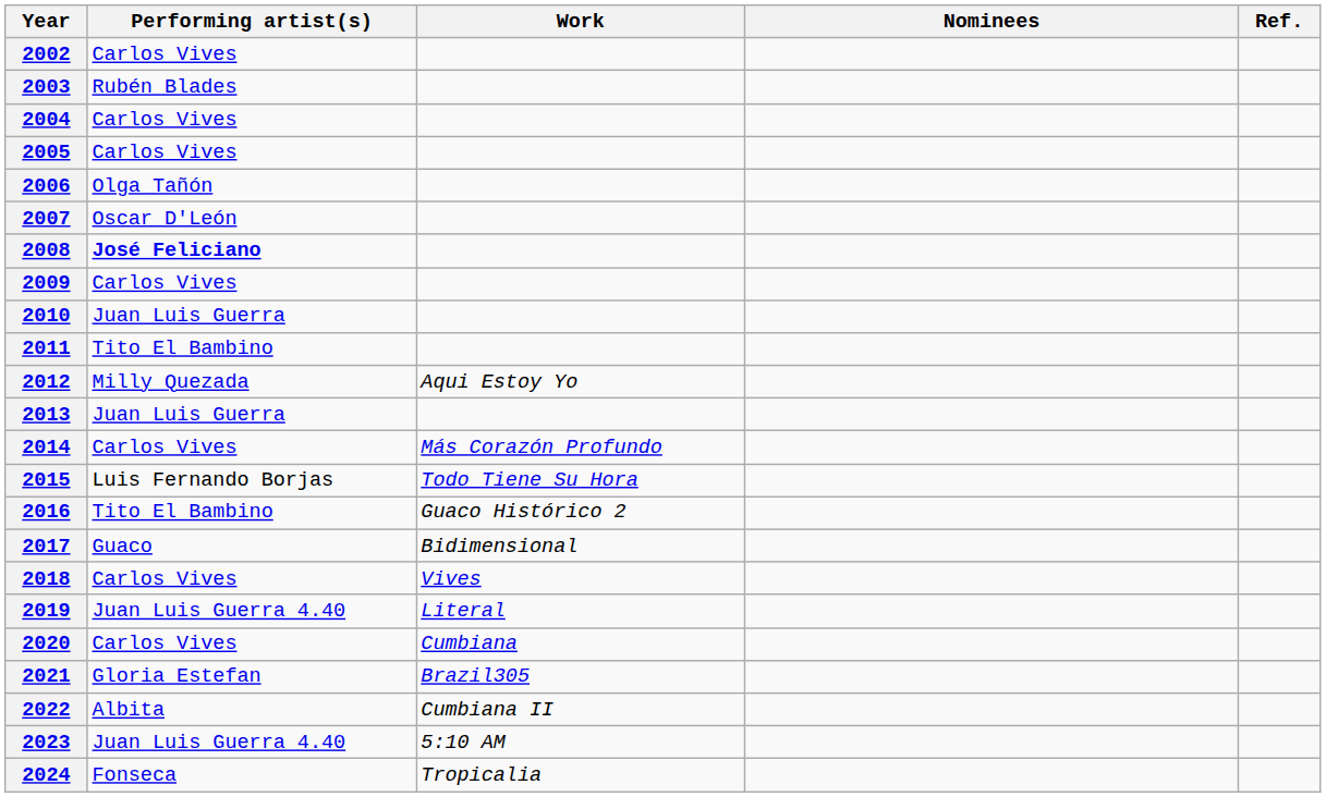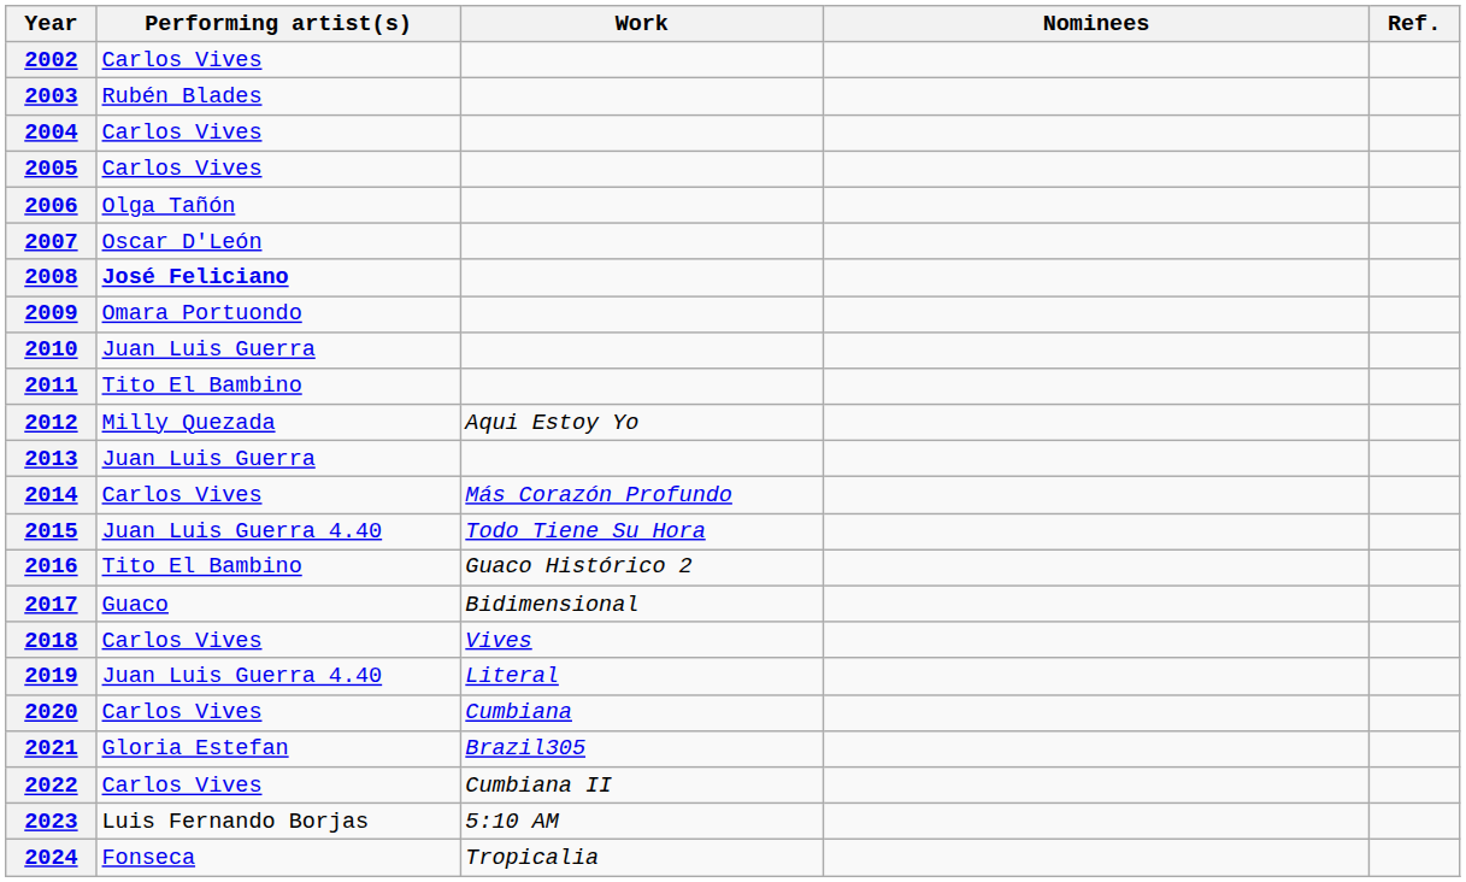 <table class="wikitable plainrowheaders sortable">
 <tr>
 <th scope="col" width="5%">Year</th>
 <th scope="col" width="20%">Performing artist(s)</th>
 <th scope="col" width="20%">Work</th>
 <th scope="col" class="unsortable" width="30%">Nominees</th>
 <th scope="col" class="unsortable" width="5%">Ref.</th>
 </tr>
 <tr>
 <th style="text-align:center;" scope="row"><a href='#'><strong>2002</strong></a></th>
 <td scope="row"> <a href='#'>Carlos Vives</a></td>
 <td scope="row"></td>
 <td scope="row"></td>
 <td style="text-align:center;" scope="row"></td>
 </tr>
 <tr>
 <th style="text-align:center;" scope="row"><a href='#'><strong>2003</strong></a></th>
 <td scope="row"> <a href='#'>Rubén Blades</a></td>
 <td scope="row"></td>
 <td scope="row"></td>
 <td style="text-align:center;" scope="row"></td>
 </tr>
 <tr>
 <th style="text-align:center;" scope="row"><a href='#'><strong>2004</strong></a></th>
 <td scope="row"> <a href='#'>Carlos Vives</a></td>
 <td scope="row"></td>
 <td scope="row"></td>
 <td style="text-align:center;" scope="row"></td>
 </tr>
 <tr>
 <th style="text-align:center;" scope="row"><a href='#'><strong>2005</strong></a></th>
 <td scope="row"> <a href='#'>Carlos Vives</a></td>
 <td scope="row"></td>
 <td scope="row"></td>
 <td style="text-align:center;" scope="row"></td>
 </tr>
 <tr>
 <th style="text-align:center;" scope="row"><a href='#'><strong>2006</strong></a></th>
 <td scope="row"> <a href='#'>Olga Tañón</a></td>
 <td scope="row"></td>
 <td scope="row"></td>
 <td style="text-align:center;" scope="row"></td>
 </tr>
 <tr>
 <th style="text-align:center;" scope="row"><a href='#'><strong>2007</strong></a></th>
 <td scope="row"> <a href='#'>Oscar D'León</a></td>
 <td scope="row"></td>
 <td scope="row"></td>
 <td style="text-align:center;" scope="row"></td>
 </tr>
 <tr>
 <th style="text-align:center;" scope="row"><a href='#'><strong>2008</strong></a></th>
 <td scope="row"><strong> <a href='#'>José Feliciano</a></strong></td>
 <td scope="row"></td>
 <td scope="row"></td>
 <td style="text-align:center;" scope="row"></td>
 </tr>
 <tr>
 <th style="text-align:center;" scope="row"><a href='#'><strong>2009</strong></a></th>
-<td scope="row"> <a href='#'>Carlos Vives</a></td>
+<td scope="row"> <a href='#'>Omara Portuondo</a></td>
 <td scope="row"></td>
 <td scope="row"></td>
 <td style="text-align:center;" scope="row"></td>
 </tr>
 <tr>
 <th style="text-align:center;" scope="row"><a href='#'><strong>2010</strong></a></th>
 <td scope="row"> <a href='#'>Juan Luis Guerra</a></td>
 <td scope="row"></td>
 <td scope="row"></td>
 <td style="text-align:center;" scope="row"></td>
 </tr>
 <tr>
 <th style="text-align:center;" scope="row"><a href='#'><strong>2011</strong></a></th>
 <td scope="row"> <a href='#'>Tito El Bambino</a></td>
 <td scope="row"></td>
 <td scope="row"></td>
 <td style="text-align:center;" scope="row"></td>
 </tr>
 <tr>
 <th style="text-align:center;" scope="row"><a href='#'><strong>2012</strong></a></th>
 <td scope="row"> <a href='#'>Milly Quezada</a></td>
 <td scope="row"><em>Aqui Estoy Yo</em></td>
 <td scope="row"></td>
 <td style="text-align:center;" scope="row"></td>
 </tr>
 <tr>
 <th style="text-align:center;" scope="row"><a href='#'><strong>2013</strong></a></th>
 <td scope="row"> <a href='#'>Juan Luis Guerra</a></td>
 <td scope="row"></td>
 <td scope="row"></td>
 <td style="text-align:center;" scope="row"></td>
 </tr>
 <tr>
 <th style="text-align:center;" scope="row"><a href='#'><strong>2014</strong></a></th>
 <td scope="row"> <a href='#'>Carlos Vives</a></td>
 <td scope="row"><em><a href='#'>Más Corazón Profundo</a></em></td>
 <td scope="row"></td>
 <td style="text-align:center;" scope="row"></td>
 </tr>
 <tr>
 <th style="text-align:center;" scope="row"><a href='#'><strong>2015</strong></a></th>
-<td> Luis Fernando Borjas</td>
+<td scope="row"> <a href='#'>Juan Luis Guerra 4.40</a></td>
 <td scope="row"><em><a href='#'>Todo Tiene Su Hora</a></em></td>
 <td scope="row"></td>
 <td></td>
 </tr>
 <tr>
 <th style="text-align:center;" scope="row"><a href='#'><strong>2016</strong></a></th>
 <td scope="row"> <a href='#'>Tito El Bambino</a></td>
 <td scope="row"><em>Guaco Histórico 2</em></td>
 <td scope="row"></td>
 <td></td>
 </tr>
 <tr>
 <th style="text-align:center;" scope="row"><a href='#'><strong>2017</strong></a></th>
 <td scope="row"> <a href='#'>Guaco</a></td>
 <td scope="row"><em>Bidimensional</em></td>
 <td scope="row"></td>
 <td></td>
 </tr>
 <tr>
 <th style="text-align:center;" scope="row"><a href='#'><strong>2018</strong></a></th>
 <td scope="row"> <a href='#'>Carlos Vives</a></td>
 <td scope="row"><em><a href='#'>Vives</a></em></td>
 <td scope="row"></td>
 <td></td>
 </tr>
 <tr>
 <th style="text-align:center;" scope="row"><a href='#'><strong>2019</strong></a></th>
 <td scope="row"> <a href='#'>Juan Luis Guerra 4.40</a></td>
 <td scope="row"><em><a href='#'>Literal</a></em></td>
 <td scope="row"></td>
 <td></td>
 </tr>
 <tr>
 <th style="text-align:center;" scope="row"><a href='#'><strong>2020</strong></a></th>
 <td scope="row"> <a href='#'>Carlos Vives</a></td>
 <td scope="row"><em><a href='#'>Cumbiana</a></em></td>
 <td scope="row"></td>
 <td></td>
 </tr>
 <tr>
 <th style="text-align:center;" scope="row"><a href='#'><strong>2021</strong></a></th>
 <td scope="row"> <a href='#'>Gloria Estefan</a></td>
 <td scope="row"><em><a href='#'>Brazil305</a></em></td>
 <td scope="row"></td>
 <td></td>
 </tr>
 <tr>
 <th style="text-align:center;" scope="row"><a href='#'><strong>2022</strong></a></th>
-<td scope="row"> <a href='#'>Albita</a></td>
+<td> <a href='#'>Carlos Vives</a></td>
 <td><em>Cumbiana II</em></td>
 <td></td>
 <td></td>
 </tr>
 <tr>
 <th style="text-align:center;" scope="row"><a href='#'><strong>2023</strong></a></th>
-<td scope="row"> <a href='#'>Juan Luis Guerra 4.40</a></td>
+<td> Luis Fernando Borjas</td>
 <td><em>5:10 AM</em></td>
 <td></td>
 <td style="text-align:center;"></td>
 </tr>
 <tr>
 <th style="text-align:center;" scope="row"><a href='#'><strong>2024</strong></a></th>
 <td> <a href='#'>Fonseca</a></td>
 <td><em>Tropicalia</em></td>
 <td></td>
 <td align="center"></td>
 </tr>
 <tr>
 </tr>
 </table>
